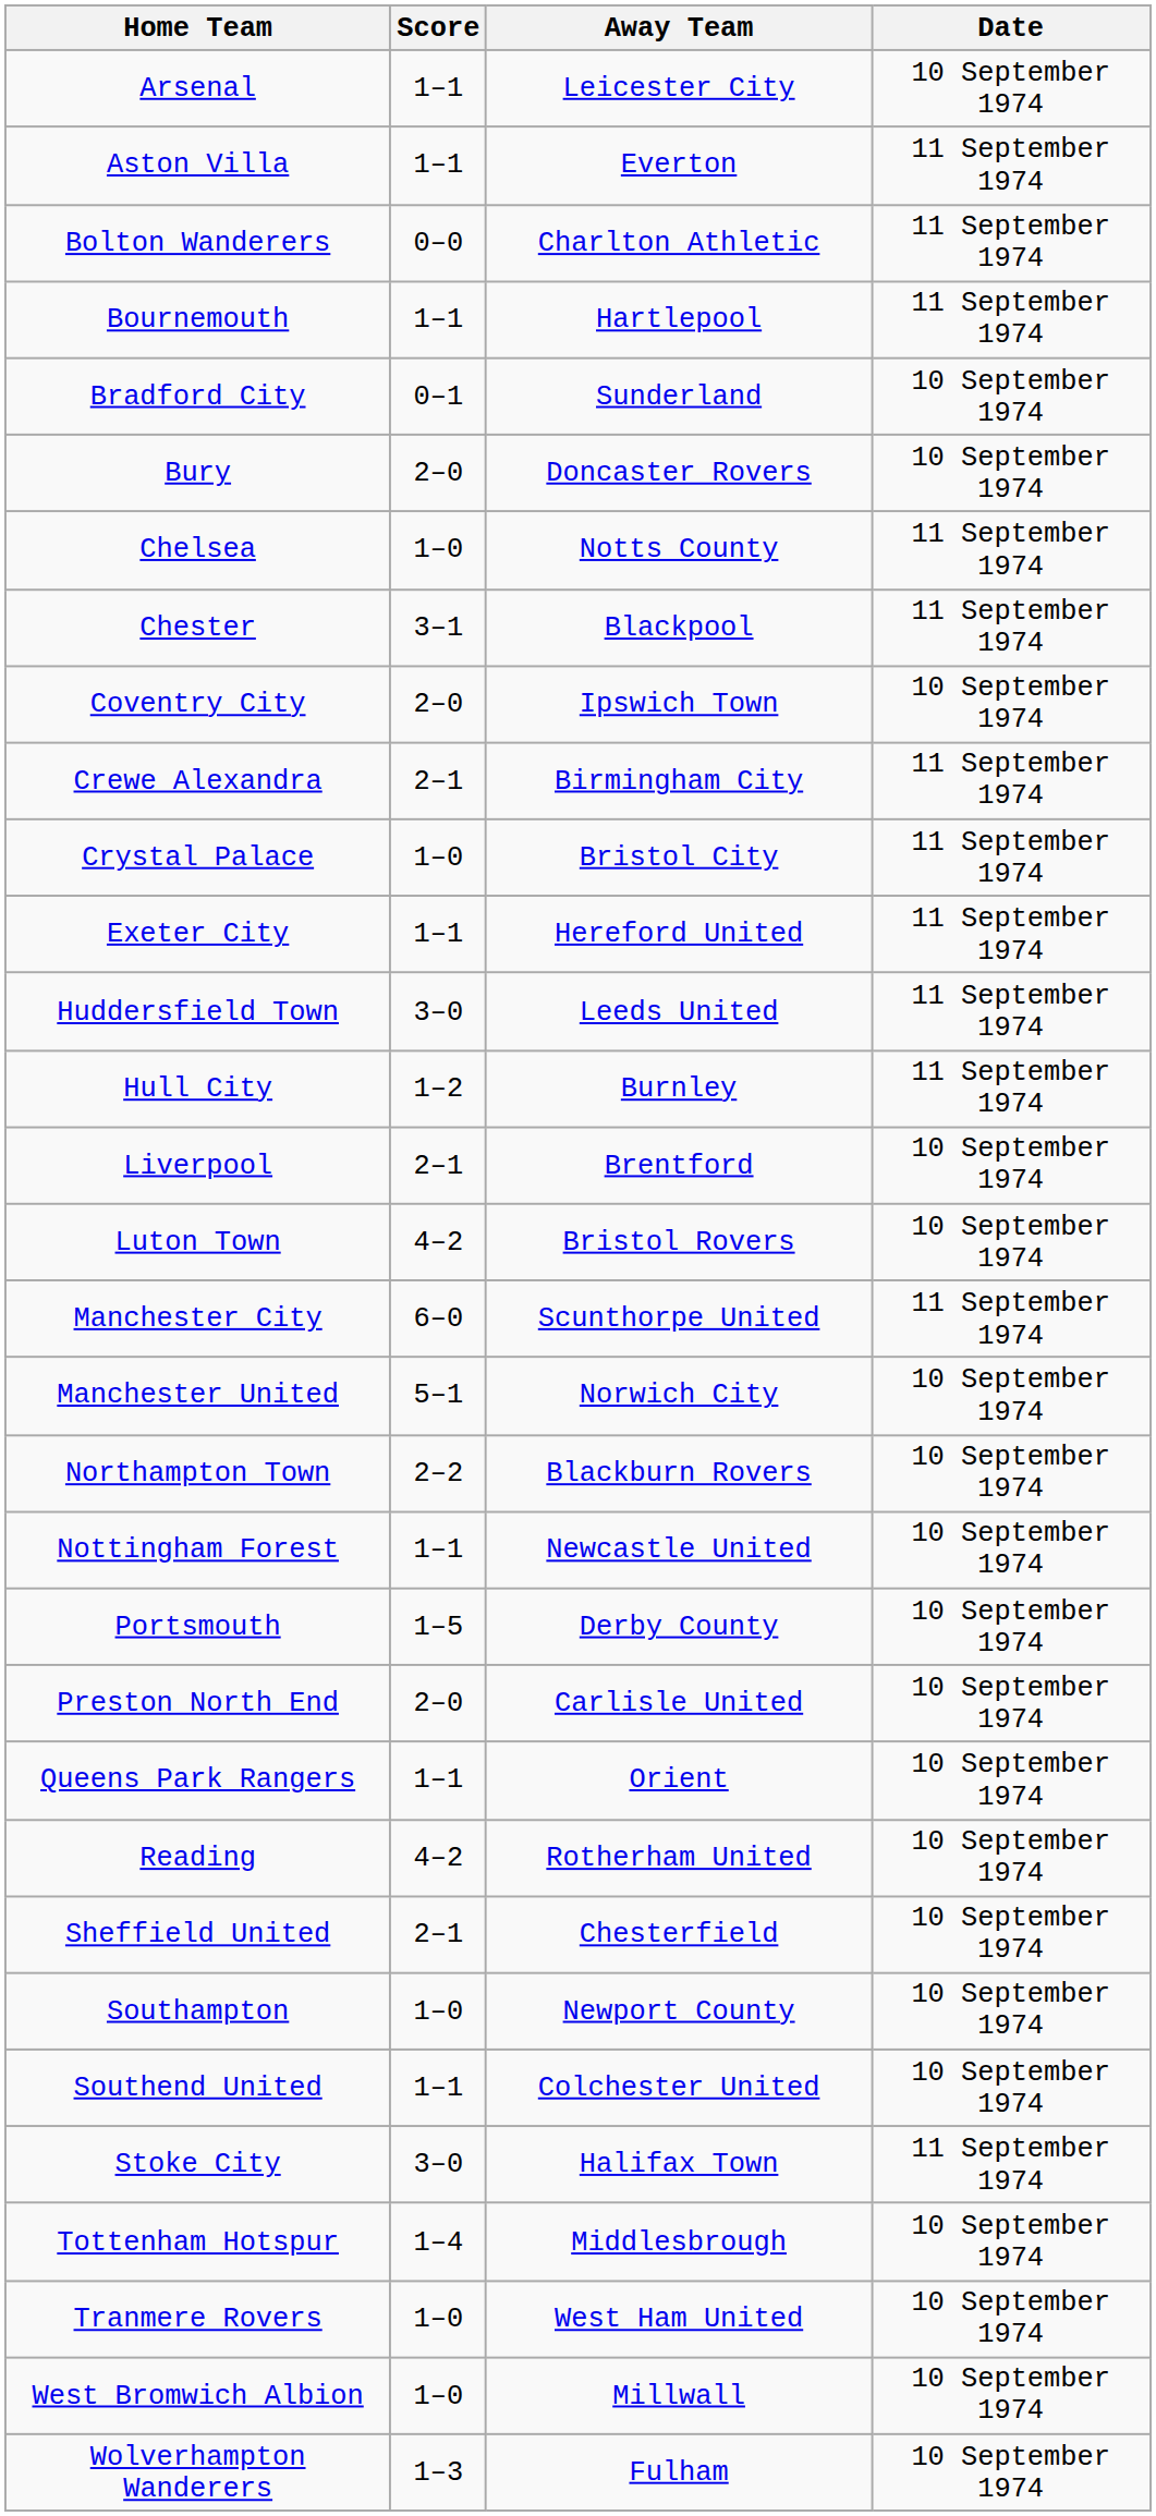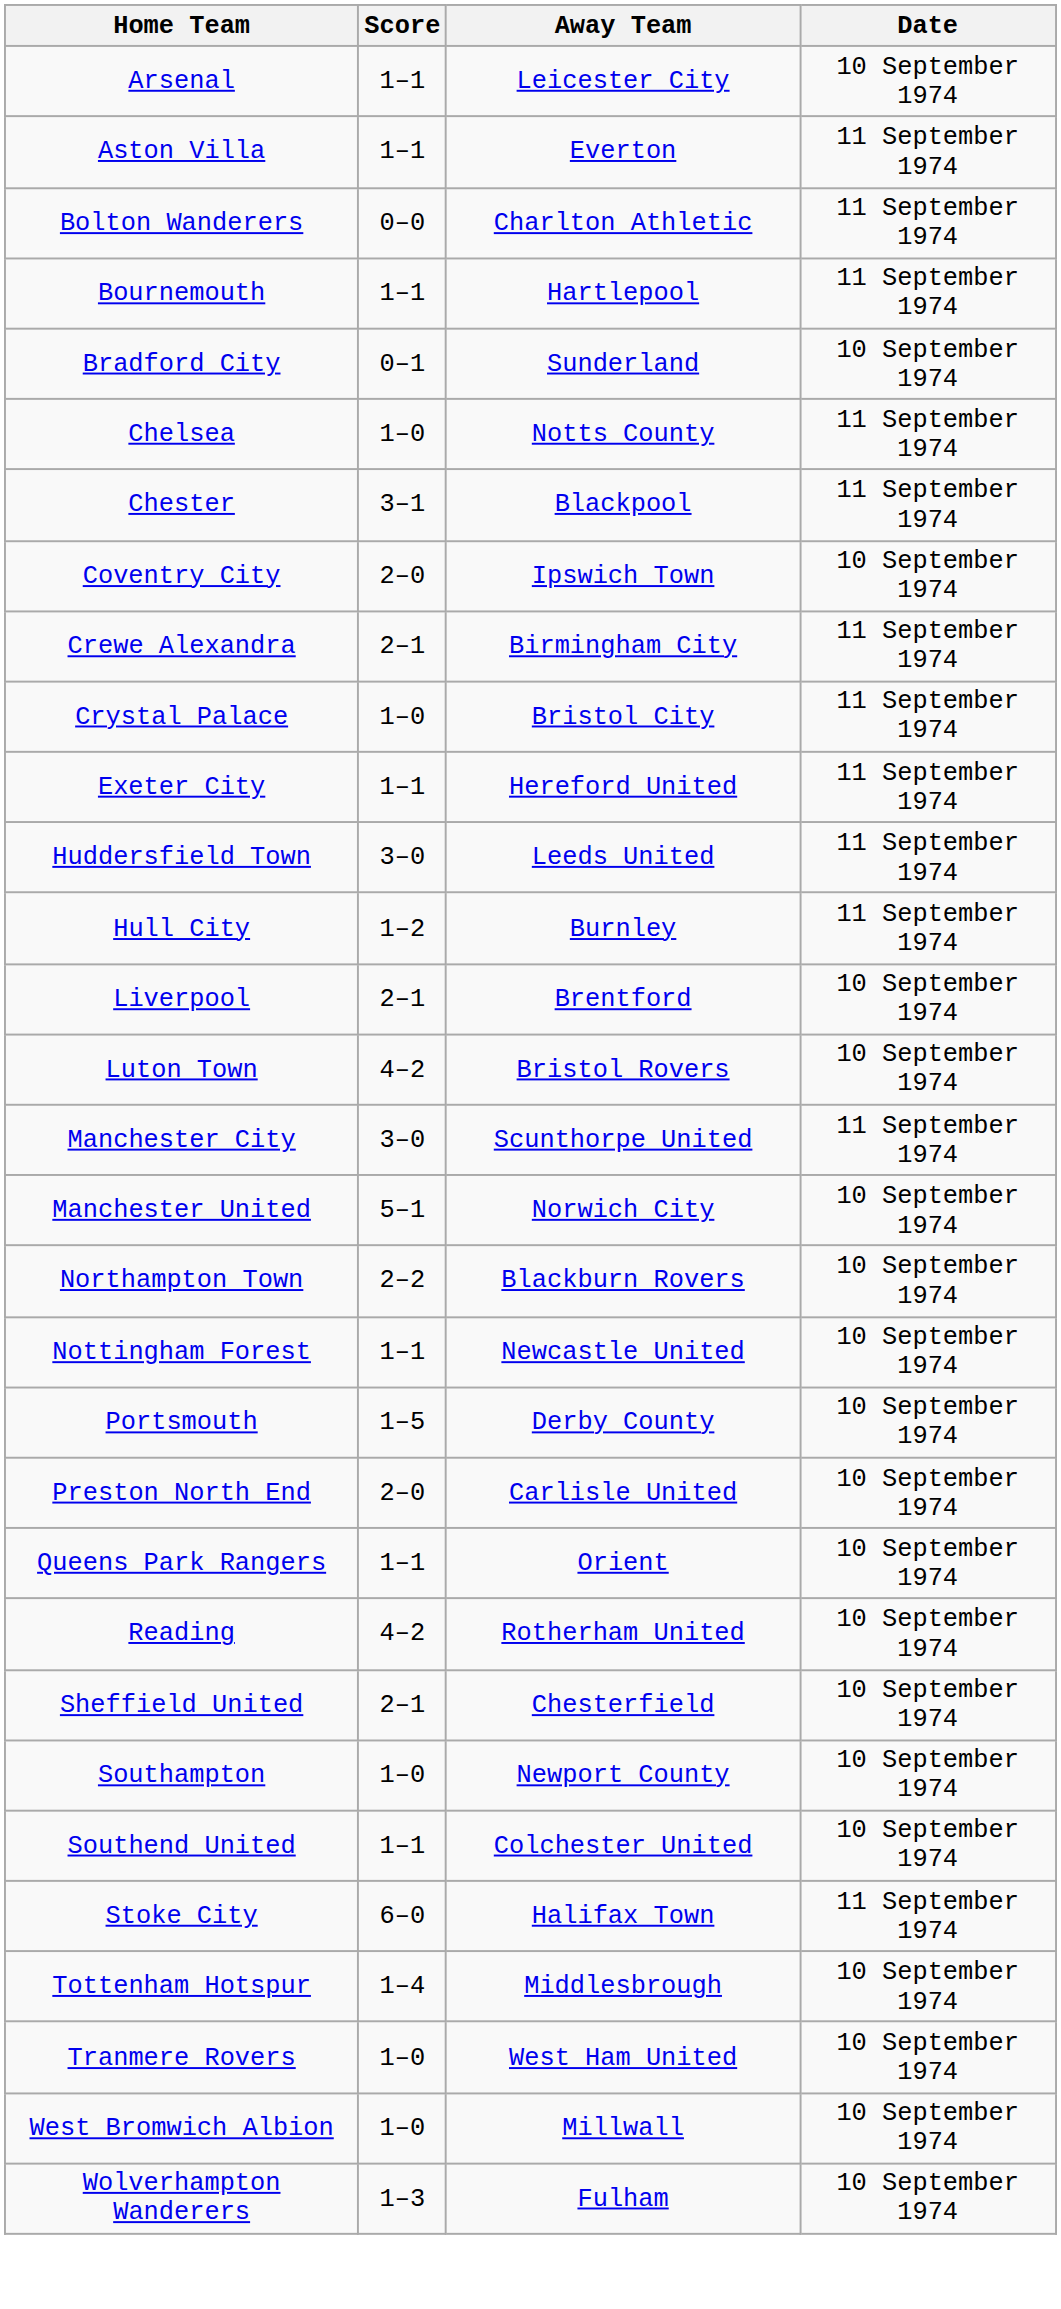 <table class="wikitable" style="text-align:center;">
 <tr>
 <th width=175>Home Team</th>
 <th width=20>Score</th>
 <th width=175>Away Team</th>
 <th width=125>Date</th>
 </tr>
 <tr>
 <td><a href='#'>Arsenal</a></td>
 <td>1–1</td>
 <td><a href='#'>Leicester City</a></td>
 <td>10 September 1974</td>
 </tr>
 <tr>
 <td><a href='#'>Aston Villa</a></td>
 <td>1–1</td>
 <td><a href='#'>Everton</a></td>
 <td>11 September 1974</td>
 </tr>
 <tr>
 <td><a href='#'>Bolton Wanderers</a></td>
 <td>0–0</td>
 <td><a href='#'>Charlton Athletic</a></td>
 <td>11 September 1974</td>
 </tr>
 <tr>
 <td><a href='#'>Bournemouth</a></td>
 <td>1–1</td>
 <td><a href='#'>Hartlepool</a></td>
 <td>11 September 1974</td>
 </tr>
 <tr>
 <td><a href='#'>Bradford City</a></td>
 <td>0–1</td>
 <td><a href='#'>Sunderland</a></td>
-<td>10 September 1974</td>
-</tr>
-<tr>
-<td><a href='#'>Bury</a></td>
-<td>2–0</td>
-<td><a href='#'>Doncaster Rovers</a></td>
 <td>10 September 1974</td>
 </tr>
 <tr>
 <td><a href='#'>Chelsea</a></td>
 <td>1–0</td>
 <td><a href='#'>Notts County</a></td>
 <td>11 September 1974</td>
 </tr>
 <tr>
 <td><a href='#'>Chester</a></td>
 <td>3–1</td>
 <td><a href='#'>Blackpool</a></td>
 <td>11 September 1974</td>
 </tr>
 <tr>
 <td><a href='#'>Coventry City</a></td>
 <td>2–0</td>
 <td><a href='#'>Ipswich Town</a></td>
 <td>10 September 1974</td>
 </tr>
 <tr>
 <td><a href='#'>Crewe Alexandra</a></td>
 <td>2–1</td>
 <td><a href='#'>Birmingham City</a></td>
 <td>11 September 1974</td>
 </tr>
 <tr>
 <td><a href='#'>Crystal Palace</a></td>
 <td>1–0</td>
 <td><a href='#'>Bristol City</a></td>
 <td>11 September 1974</td>
 </tr>
 <tr>
 <td><a href='#'>Exeter City</a></td>
 <td>1–1</td>
 <td><a href='#'>Hereford United</a></td>
 <td>11 September 1974</td>
 </tr>
 <tr>
 <td><a href='#'>Huddersfield Town</a></td>
 <td>3–0</td>
 <td><a href='#'>Leeds United</a></td>
 <td>11 September 1974</td>
 </tr>
 <tr>
 <td><a href='#'>Hull City</a></td>
 <td>1–2</td>
 <td><a href='#'>Burnley</a></td>
 <td>11 September 1974</td>
 </tr>
 <tr>
 <td><a href='#'>Liverpool</a></td>
 <td>2–1</td>
 <td><a href='#'>Brentford</a></td>
 <td>10 September 1974</td>
 </tr>
 <tr>
 <td><a href='#'>Luton Town</a></td>
 <td>4–2</td>
 <td><a href='#'>Bristol Rovers</a></td>
 <td>10 September 1974</td>
 </tr>
 <tr>
 <td><a href='#'>Manchester City</a></td>
-<td>6–0</td>
+<td>3–0</td>
 <td><a href='#'>Scunthorpe United</a></td>
 <td>11 September 1974</td>
 </tr>
 <tr>
 <td><a href='#'>Manchester United</a></td>
 <td>5–1</td>
 <td><a href='#'>Norwich City</a></td>
 <td>10 September 1974</td>
 </tr>
 <tr>
 <td><a href='#'>Northampton Town</a></td>
 <td>2–2</td>
 <td><a href='#'>Blackburn Rovers</a></td>
 <td>10 September 1974</td>
 </tr>
 <tr>
 <td><a href='#'>Nottingham Forest</a></td>
 <td>1–1</td>
 <td><a href='#'>Newcastle United</a></td>
 <td>10 September 1974</td>
 </tr>
 <tr>
 <td><a href='#'>Portsmouth</a></td>
 <td>1–5</td>
 <td><a href='#'>Derby County</a></td>
 <td>10 September 1974</td>
 </tr>
 <tr>
 <td><a href='#'>Preston North End</a></td>
 <td>2–0</td>
 <td><a href='#'>Carlisle United</a></td>
 <td>10 September 1974</td>
 </tr>
 <tr>
 <td><a href='#'>Queens Park Rangers</a></td>
 <td>1–1</td>
 <td><a href='#'>Orient</a></td>
 <td>10 September 1974</td>
 </tr>
 <tr>
 <td><a href='#'>Reading</a></td>
 <td>4–2</td>
 <td><a href='#'>Rotherham United</a></td>
 <td>10 September 1974</td>
 </tr>
 <tr>
 <td><a href='#'>Sheffield United</a></td>
 <td>2–1</td>
 <td><a href='#'>Chesterfield</a></td>
 <td>10 September 1974</td>
 </tr>
 <tr>
 <td><a href='#'>Southampton</a></td>
 <td>1–0</td>
 <td><a href='#'>Newport County</a></td>
 <td>10 September 1974</td>
 </tr>
 <tr>
 <td><a href='#'>Southend United</a></td>
 <td>1–1</td>
 <td><a href='#'>Colchester United</a></td>
 <td>10 September 1974</td>
 </tr>
 <tr>
 <td><a href='#'>Stoke City</a></td>
-<td>3–0</td>
+<td>6–0</td>
 <td><a href='#'>Halifax Town</a></td>
 <td>11 September 1974</td>
 </tr>
 <tr>
 <td><a href='#'>Tottenham Hotspur</a></td>
 <td>1–4</td>
 <td><a href='#'>Middlesbrough</a></td>
 <td>10 September 1974</td>
 </tr>
 <tr>
 <td><a href='#'>Tranmere Rovers</a></td>
 <td>1–0</td>
 <td><a href='#'>West Ham United</a></td>
 <td>10 September 1974</td>
 </tr>
 <tr>
 <td><a href='#'>West Bromwich Albion</a></td>
 <td>1–0</td>
 <td><a href='#'>Millwall</a></td>
 <td>10 September 1974</td>
 </tr>
 <tr>
 <td><a href='#'>Wolverhampton Wanderers</a></td>
 <td>1–3</td>
 <td><a href='#'>Fulham</a></td>
 <td>10 September 1974</td>
 </tr>
 </table>
